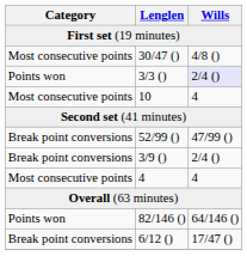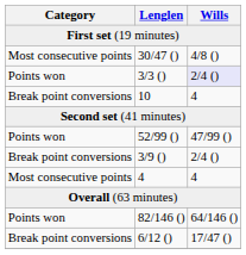 <table class="wikitable">
 <tr>
 <th>Category</th>
 <th> <a href='#'>Lenglen</a></th>
 <th> <a href='#'>Wills</a></th>
 </tr>
 <tr style="background:#efefef;">
 <td colspan=3 align="center"><strong>First set</strong> (19 minutes)</td>
 </tr>
 <tr>
 <td>Most consecutive points</td>
 <td>30/47 ()</td>
 <td>4/8 ()</td>
 </tr>
 <tr>
 <td>Points won</td>
 <td>3/3 ()</td>
 <td style="background: lavender;">2/4 ()</td>
 </tr>
 <tr>
-<td>Most consecutive points</td>
+<td>Break point conversions</td>
 <td>10</td>
 <td>4</td>
 </tr>
 <tr style="background:#efefef;">
 <td colspan=3 align="center"><strong>Second set</strong> (41 minutes)</td>
 </tr>
 <tr>
-<td>Break point conversions</td>
+<td>Points won</td>
 <td>52/99 ()</td>
 <td>47/99 ()</td>
 </tr>
 <tr>
 <td>Break point conversions</td>
 <td>3/9 ()</td>
 <td>2/4 ()</td>
 </tr>
 <tr>
 <td>Most consecutive points</td>
 <td>4</td>
 <td>4</td>
 </tr>
 <tr style="background:#efefef;">
 <td colspan=3 align="center"><strong>Overall</strong> (63 minutes)</td>
 </tr>
 <tr>
 <td>Points won</td>
 <td>82/146 ()</td>
 <td>64/146 ()</td>
 </tr>
 <tr>
 <td>Break point conversions</td>
 <td>6/12 ()</td>
 <td>17/47 ()</td>
 </tr>
 <tr>
 </tr>
 </table>
